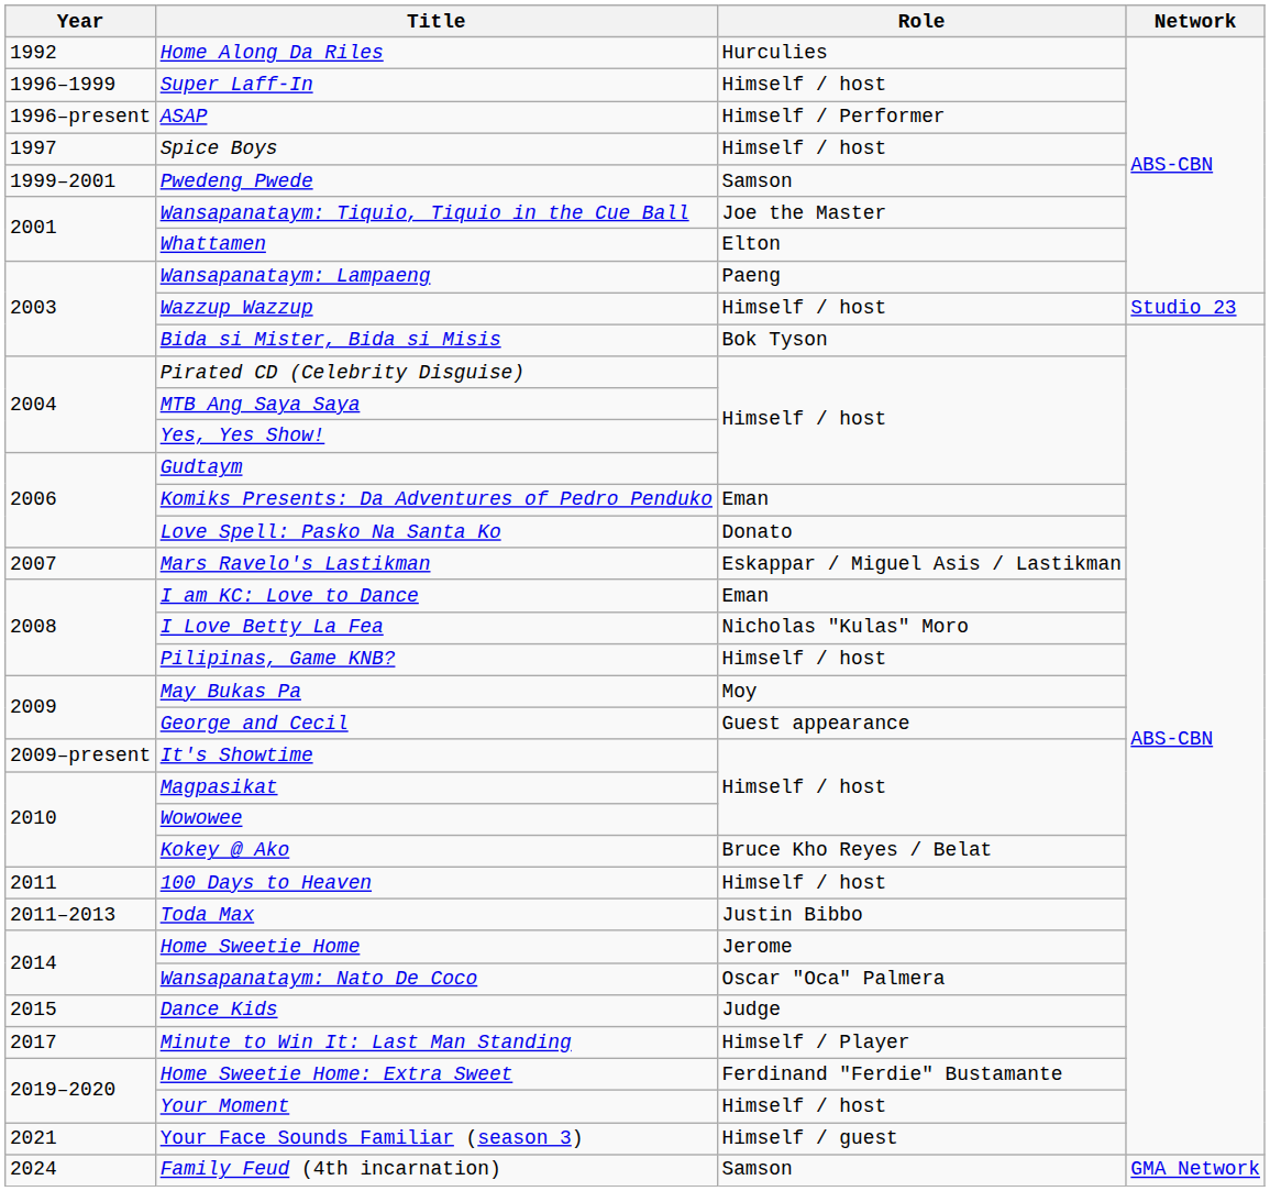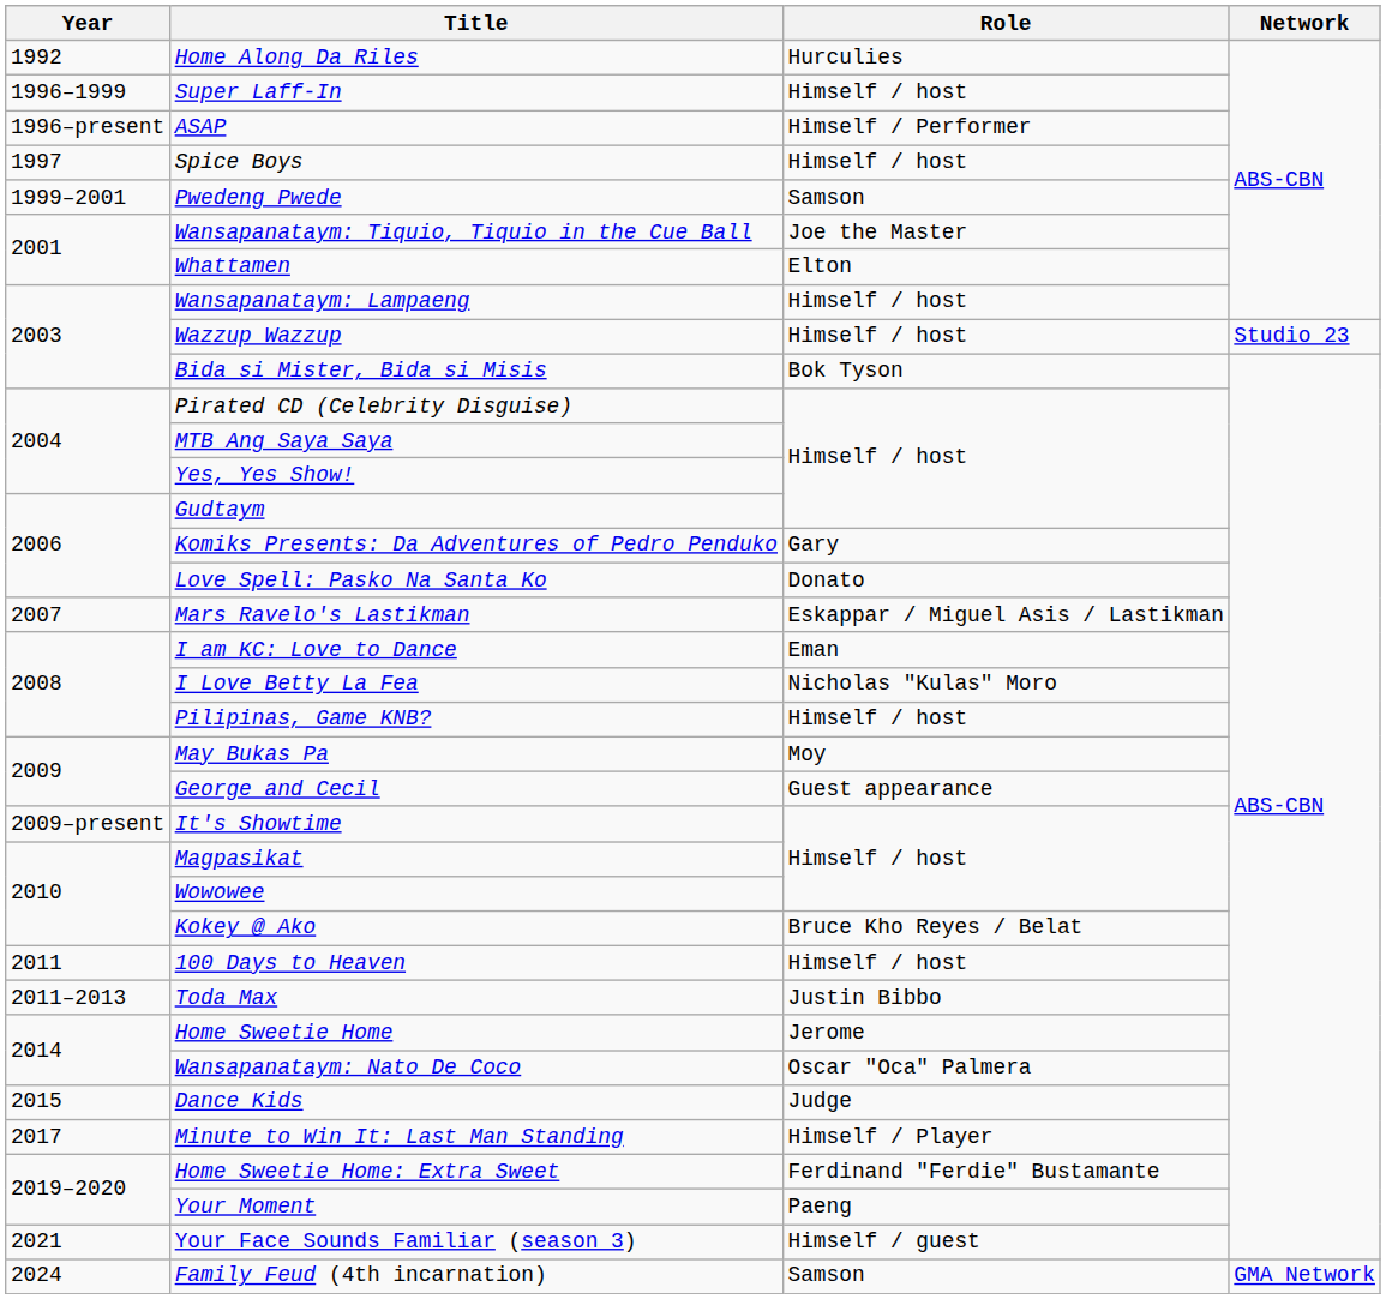 <table class="wikitable sortable">
 <tr style="background:#ccc; text-align:center;">
 <th>Year</th>
 <th>Title</th>
 <th>Role</th>
 <th>Network</th>
 </tr>
 <tr>
 <td>1992</td>
 <td><em><a href='#'>Home Along Da Riles</a></em></td>
 <td>Hurculies</td>
 <td rowspan="8"><a href='#'>ABS-CBN</a></td>
 </tr>
 <tr>
 <td>1996–1999</td>
 <td><em><a href='#'>Super Laff-In</a></em></td>
 <td>Himself / host</td>
 </tr>
 <tr>
 <td>1996–present</td>
 <td><em><a href='#'>ASAP</a></em></td>
 <td>Himself / Performer</td>
 </tr>
 <tr>
 <td>1997</td>
 <td><em>Spice Boys</em></td>
 <td>Himself / host</td>
 </tr>
 <tr>
 <td>1999–2001</td>
 <td><em><a href='#'>Pwedeng Pwede</a></em></td>
 <td>Samson</td>
 </tr>
 <tr>
 <td rowspan="2">2001</td>
 <td><em><a href='#'>Wansapanataym: Tiquio, Tiquio in the Cue Ball</a></em></td>
 <td>Joe the Master</td>
 </tr>
 <tr>
 <td><em><a href='#'>Whattamen</a></em></td>
 <td>Elton</td>
 </tr>
 <tr>
 <td rowspan="3">2003</td>
 <td><a href='#'><em>Wansapanataym: Lampaeng</em></a></td>
-<td>Paeng</td>
+<td>Himself / host</td>
 </tr>
 <tr>
 <td><em><a href='#'>Wazzup Wazzup</a></em></td>
 <td>Himself / host</td>
 <td><a href='#'>Studio 23</a></td>
 </tr>
 <tr>
 <td><em><a href='#'>Bida si Mister, Bida si Misis</a></em></td>
 <td>Bok Tyson</td>
 <td rowspan="26"><a href='#'>ABS-CBN</a></td>
 </tr>
 <tr>
 <td rowspan=3>2004</td>
 <td><em>Pirated CD (Celebrity Disguise)</em></td>
 <td rowspan="4">Himself / host</td>
 </tr>
 <tr>
 <td><em><a href='#'>MTB Ang Saya Saya</a></em></td>
 </tr>
 <tr>
 <td><em><a href='#'>Yes, Yes Show!</a></em></td>
 </tr>
 <tr>
 <td rowspan=3>2006</td>
 <td><em><a href='#'>Gudtaym</a></em></td>
 </tr>
 <tr>
 <td><a href='#'><em>Komiks Presents: Da Adventures of Pedro Penduko</em></a></td>
-<td>Eman</td>
+<td>Gary</td>
 </tr>
 <tr>
 <td><a href='#'><em>Love Spell: Pasko Na Santa Ko</em></a></td>
 <td>Donato</td>
 </tr>
 <tr>
 <td>2007</td>
 <td><a href='#'><em>Mars Ravelo's Lastikman</em></a></td>
 <td>Eskappar / Miguel Asis / Lastikman</td>
 </tr>
 <tr>
 <td rowspan=3>2008</td>
 <td><a href='#'><em>I am KC: Love to Dance</em></a></td>
 <td>Eman</td>
 </tr>
 <tr>
 <td><em><a href='#'>I Love Betty La Fea</a></em></td>
 <td>Nicholas "Kulas" Moro</td>
 </tr>
 <tr>
 <td><em><a href='#'>Pilipinas, Game KNB?</a></em></td>
 <td>Himself / host</td>
 </tr>
 <tr>
 <td rowspan=2>2009</td>
 <td><em><a href='#'>May Bukas Pa</a></em></td>
 <td>Moy</td>
 </tr>
 <tr>
 <td><em><a href='#'>George and Cecil</a></em></td>
 <td>Guest appearance</td>
 </tr>
 <tr>
 <td>2009–present</td>
 <td><em><a href='#'>It's Showtime</a></em></td>
 <td rowspan="3">Himself / host</td>
 </tr>
 <tr>
 <td rowspan=3>2010</td>
 <td><em><a href='#'>Magpasikat</a></em></td>
 </tr>
 <tr>
 <td><em><a href='#'>Wowowee</a></em></td>
 </tr>
 <tr>
 <td><em><a href='#'>Kokey @ Ako</a></em></td>
 <td>Bruce Kho Reyes / Belat</td>
 </tr>
 <tr>
 <td>2011</td>
 <td><em><a href='#'>100 Days to Heaven</a></em></td>
 <td>Himself / host</td>
 </tr>
 <tr>
 <td>2011–2013</td>
 <td><em><a href='#'>Toda Max</a></em></td>
 <td>Justin Bibbo</td>
 </tr>
 <tr>
 <td rowspan=2>2014</td>
 <td><em><a href='#'>Home Sweetie Home</a></em></td>
 <td>Jerome</td>
 </tr>
 <tr>
 <td><a href='#'><em>Wansapanataym: Nato De Coco</em></a></td>
 <td>Oscar "Oca" Palmera</td>
 </tr>
 <tr>
 <td>2015</td>
 <td><em><a href='#'>Dance Kids</a></em></td>
 <td>Judge</td>
 </tr>
 <tr>
 <td>2017</td>
 <td><em><a href='#'>Minute to Win It: Last Man Standing</a></em></td>
 <td>Himself / Player</td>
 </tr>
 <tr>
 <td rowspan=2>2019–2020</td>
 <td><em><a href='#'>Home Sweetie Home: Extra Sweet</a></em></td>
 <td>Ferdinand "Ferdie" Bustamante</td>
 </tr>
 <tr>
 <td><em><a href='#'>Your Moment</a></em></td>
-<td>Himself / host</td>
+<td>Paeng</td>
 </tr>
 <tr>
 <td>2021</td>
 <td><a href='#'>Your Face Sounds Familiar</a> (<a href='#'>season 3</a>)</td>
 <td>Himself / guest</td>
 </tr>
 <tr>
 <td>2024</td>
 <td><em><a href='#'>Family Feud</a></em> (4th incarnation)</td>
 <td>Samson</td>
 <td><a href='#'>GMA Network</a></td>
 </tr>
 </table>
